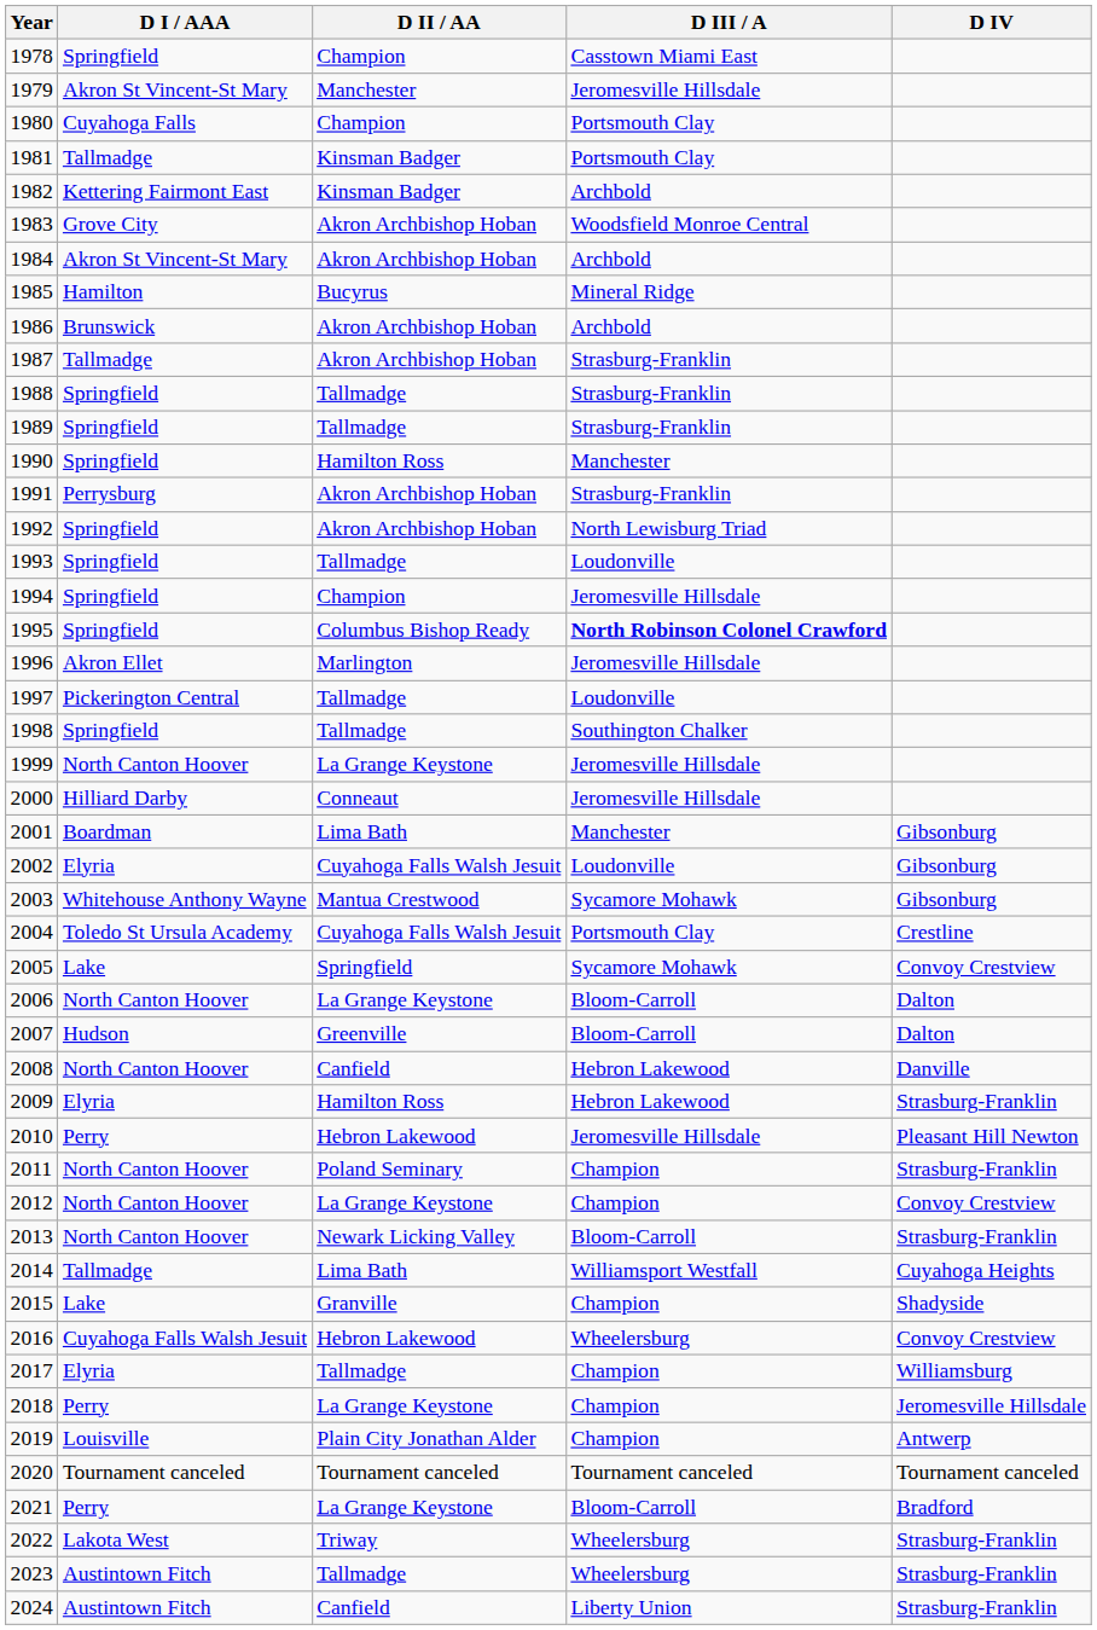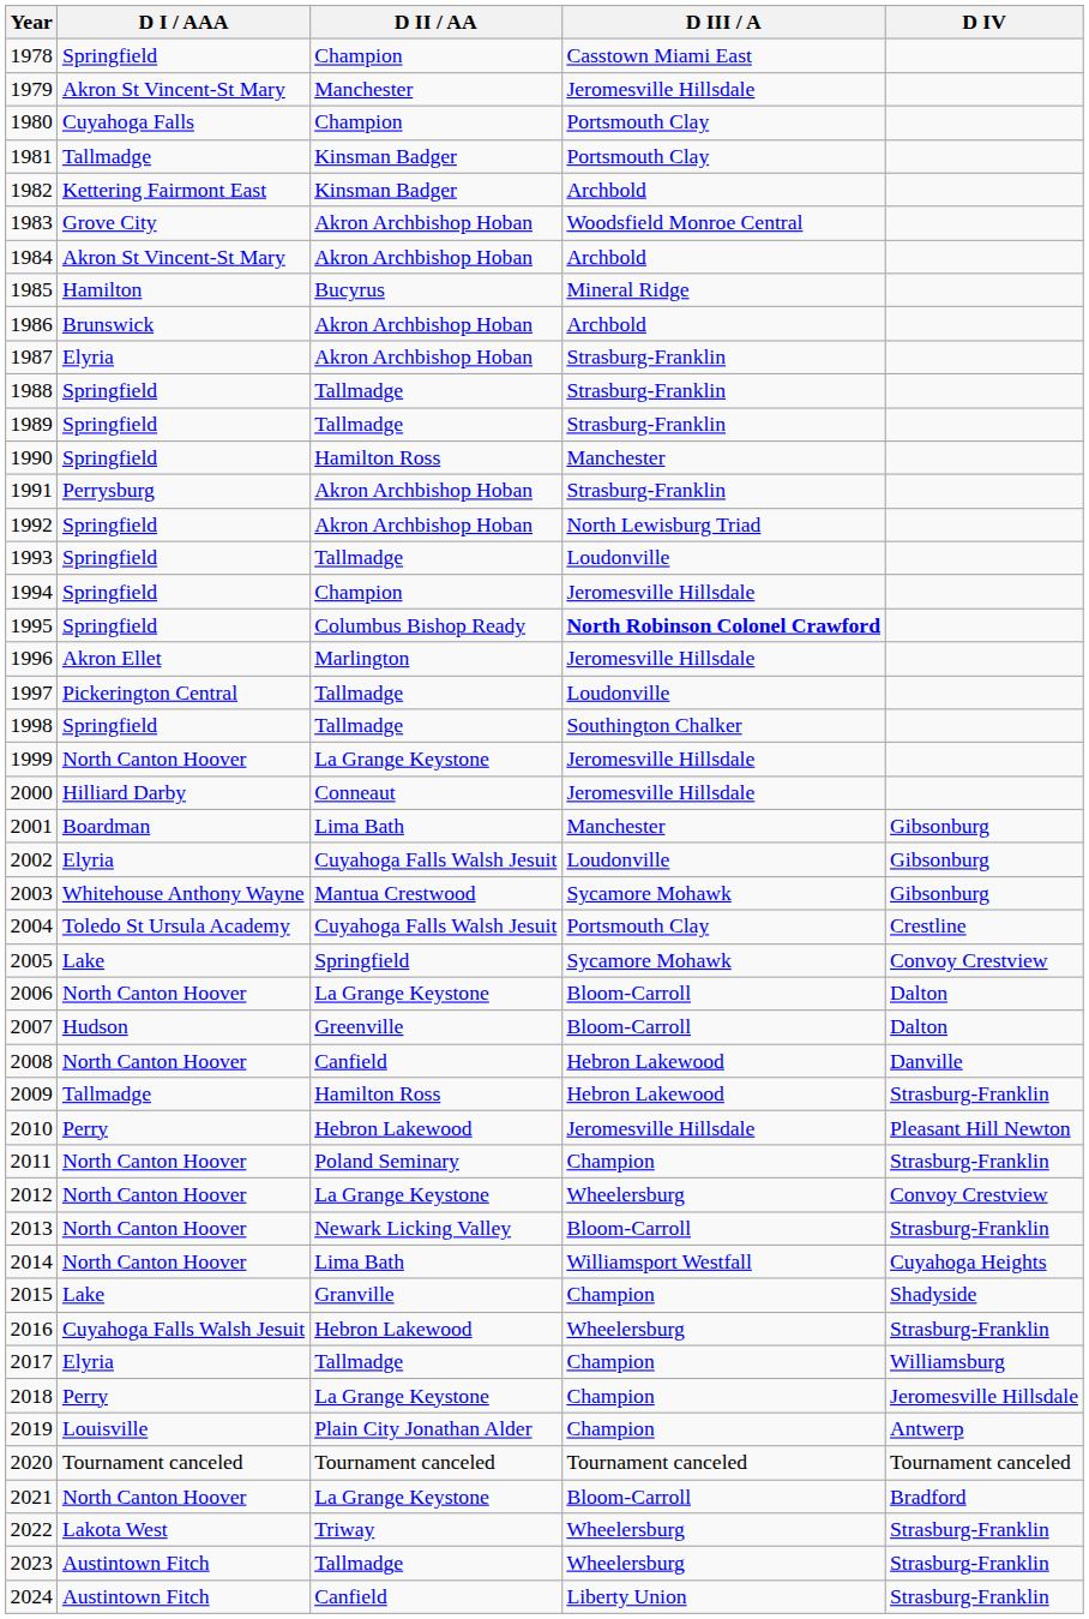 <table class="wikitable">
 <tr>
 <th>Year</th>
 <th>D I / AAA</th>
 <th>D II / AA</th>
 <th>D III / A</th>
 <th>D IV</th>
 </tr>
 <tr>
 <td>1978</td>
 <td><a href='#'>Springfield</a></td>
 <td><a href='#'>Champion</a></td>
 <td><a href='#'>Casstown Miami East</a></td>
 <td></td>
 </tr>
 <tr>
 <td>1979</td>
 <td><a href='#'>Akron St Vincent-St Mary</a></td>
 <td><a href='#'>Manchester</a></td>
 <td><a href='#'>Jeromesville Hillsdale</a></td>
 <td></td>
 </tr>
 <tr>
 <td>1980</td>
 <td><a href='#'>Cuyahoga Falls</a></td>
 <td><a href='#'>Champion</a></td>
 <td><a href='#'>Portsmouth Clay</a></td>
 <td></td>
 </tr>
 <tr>
 <td>1981</td>
 <td><a href='#'>Tallmadge</a></td>
 <td><a href='#'>Kinsman Badger</a></td>
 <td><a href='#'>Portsmouth Clay</a></td>
 <td></td>
 </tr>
 <tr>
 <td>1982</td>
 <td><a href='#'>Kettering Fairmont East</a></td>
 <td><a href='#'>Kinsman Badger</a></td>
 <td><a href='#'>Archbold</a></td>
 <td></td>
 </tr>
 <tr>
 <td>1983</td>
 <td><a href='#'>Grove City</a></td>
 <td><a href='#'>Akron Archbishop Hoban</a></td>
 <td><a href='#'>Woodsfield Monroe Central</a></td>
 <td></td>
 </tr>
 <tr>
 <td>1984</td>
 <td><a href='#'>Akron St Vincent-St Mary</a></td>
 <td><a href='#'>Akron Archbishop Hoban</a></td>
 <td><a href='#'>Archbold</a></td>
 <td></td>
 </tr>
 <tr>
 <td>1985</td>
 <td><a href='#'>Hamilton</a></td>
 <td><a href='#'>Bucyrus</a></td>
 <td><a href='#'>Mineral Ridge</a></td>
 <td></td>
 </tr>
 <tr>
 <td>1986</td>
 <td><a href='#'>Brunswick</a></td>
 <td><a href='#'>Akron Archbishop Hoban</a></td>
 <td><a href='#'>Archbold</a></td>
 <td></td>
 </tr>
 <tr>
 <td>1987</td>
-<td><a href='#'>Tallmadge</a></td>
+<td><a href='#'>Elyria</a></td>
 <td><a href='#'>Akron Archbishop Hoban</a></td>
 <td><a href='#'>Strasburg-Franklin</a></td>
 <td></td>
 </tr>
 <tr>
 <td>1988</td>
 <td><a href='#'>Springfield</a></td>
 <td><a href='#'>Tallmadge</a></td>
 <td><a href='#'>Strasburg-Franklin</a></td>
 <td></td>
 </tr>
 <tr>
 <td>1989</td>
 <td><a href='#'>Springfield</a></td>
 <td><a href='#'>Tallmadge</a></td>
 <td><a href='#'>Strasburg-Franklin</a></td>
 <td></td>
 </tr>
 <tr>
 <td>1990</td>
 <td><a href='#'>Springfield</a></td>
 <td><a href='#'>Hamilton Ross</a></td>
 <td><a href='#'>Manchester</a></td>
 <td></td>
 </tr>
 <tr>
 <td>1991</td>
 <td><a href='#'>Perrysburg</a></td>
 <td><a href='#'>Akron Archbishop Hoban</a></td>
 <td><a href='#'>Strasburg-Franklin</a></td>
 <td></td>
 </tr>
 <tr>
 <td>1992</td>
 <td><a href='#'>Springfield</a></td>
 <td><a href='#'>Akron Archbishop Hoban</a></td>
 <td><a href='#'>North Lewisburg Triad</a></td>
 <td></td>
 </tr>
 <tr>
 <td>1993</td>
 <td><a href='#'>Springfield</a></td>
 <td><a href='#'>Tallmadge</a></td>
 <td><a href='#'>Loudonville</a></td>
 <td></td>
 </tr>
 <tr>
 <td>1994</td>
 <td><a href='#'>Springfield</a></td>
 <td><a href='#'>Champion</a></td>
 <td><a href='#'>Jeromesville Hillsdale</a></td>
 <td></td>
 </tr>
 <tr>
 <td>1995</td>
 <td><a href='#'>Springfield</a></td>
 <td><a href='#'>Columbus Bishop Ready</a></td>
 <td><strong><a href='#'>North Robinson Colonel Crawford</a></strong></td>
 <td></td>
 </tr>
 <tr>
 <td>1996</td>
 <td><a href='#'>Akron Ellet</a></td>
 <td><a href='#'>Marlington</a></td>
 <td><a href='#'>Jeromesville Hillsdale</a></td>
 <td></td>
 </tr>
 <tr>
 <td>1997</td>
 <td><a href='#'>Pickerington Central</a></td>
 <td><a href='#'>Tallmadge</a></td>
 <td><a href='#'>Loudonville</a></td>
 <td></td>
 </tr>
 <tr>
 <td>1998</td>
 <td><a href='#'>Springfield</a></td>
 <td><a href='#'>Tallmadge</a></td>
 <td><a href='#'>Southington Chalker</a></td>
 <td></td>
 </tr>
 <tr>
 <td>1999</td>
 <td><a href='#'>North Canton Hoover</a></td>
 <td><a href='#'>La Grange Keystone</a></td>
 <td><a href='#'>Jeromesville Hillsdale</a></td>
 <td></td>
 </tr>
 <tr>
 <td>2000</td>
 <td><a href='#'>Hilliard Darby</a></td>
 <td><a href='#'>Conneaut</a></td>
 <td><a href='#'>Jeromesville Hillsdale</a></td>
 <td></td>
 </tr>
 <tr>
 <td>2001</td>
 <td><a href='#'>Boardman</a></td>
 <td><a href='#'>Lima Bath</a></td>
 <td><a href='#'>Manchester</a></td>
 <td><a href='#'>Gibsonburg</a></td>
 </tr>
 <tr>
 <td>2002</td>
 <td><a href='#'>Elyria</a></td>
 <td><a href='#'>Cuyahoga Falls Walsh Jesuit</a></td>
 <td><a href='#'>Loudonville</a></td>
 <td><a href='#'>Gibsonburg</a></td>
 </tr>
 <tr>
 <td>2003</td>
 <td><a href='#'>Whitehouse Anthony Wayne</a></td>
 <td><a href='#'>Mantua Crestwood</a></td>
 <td><a href='#'>Sycamore Mohawk</a></td>
 <td><a href='#'>Gibsonburg</a></td>
 </tr>
 <tr>
 <td>2004</td>
 <td><a href='#'>Toledo St Ursula Academy</a></td>
 <td><a href='#'>Cuyahoga Falls Walsh Jesuit</a></td>
 <td><a href='#'>Portsmouth Clay</a></td>
 <td><a href='#'>Crestline</a></td>
 </tr>
 <tr>
 <td>2005</td>
 <td><a href='#'>Lake</a></td>
 <td><a href='#'>Springfield</a></td>
 <td><a href='#'>Sycamore Mohawk</a></td>
 <td><a href='#'>Convoy Crestview</a></td>
 </tr>
 <tr>
 <td>2006</td>
 <td><a href='#'>North Canton Hoover</a></td>
 <td><a href='#'>La Grange Keystone</a></td>
 <td><a href='#'>Bloom-Carroll</a></td>
 <td><a href='#'>Dalton</a></td>
 </tr>
 <tr>
 <td>2007</td>
 <td><a href='#'>Hudson</a></td>
 <td><a href='#'>Greenville</a></td>
 <td><a href='#'>Bloom-Carroll</a></td>
 <td><a href='#'>Dalton</a></td>
 </tr>
 <tr>
 <td>2008</td>
 <td><a href='#'>North Canton Hoover</a></td>
 <td><a href='#'>Canfield</a></td>
 <td><a href='#'>Hebron Lakewood</a></td>
 <td><a href='#'>Danville</a></td>
 </tr>
 <tr>
 <td>2009</td>
-<td><a href='#'>Elyria</a></td>
+<td><a href='#'>Tallmadge</a></td>
 <td><a href='#'>Hamilton Ross</a></td>
 <td><a href='#'>Hebron Lakewood</a></td>
 <td><a href='#'>Strasburg-Franklin</a></td>
 </tr>
 <tr>
 <td>2010</td>
 <td><a href='#'>Perry</a></td>
 <td><a href='#'>Hebron Lakewood</a></td>
 <td><a href='#'>Jeromesville Hillsdale</a></td>
 <td><a href='#'>Pleasant Hill Newton</a></td>
 </tr>
 <tr>
 <td>2011</td>
 <td><a href='#'>North Canton Hoover</a></td>
 <td><a href='#'>Poland Seminary</a></td>
 <td><a href='#'>Champion</a></td>
 <td><a href='#'>Strasburg-Franklin</a></td>
 </tr>
 <tr>
 <td>2012</td>
 <td><a href='#'>North Canton Hoover</a></td>
 <td><a href='#'>La Grange Keystone</a></td>
-<td><a href='#'>Champion</a></td>
+<td><a href='#'>Wheelersburg</a></td>
 <td><a href='#'>Convoy Crestview</a></td>
 </tr>
 <tr>
 <td>2013</td>
 <td><a href='#'>North Canton Hoover</a></td>
 <td><a href='#'>Newark Licking Valley</a></td>
 <td><a href='#'>Bloom-Carroll</a></td>
 <td><a href='#'>Strasburg-Franklin</a></td>
 </tr>
 <tr>
 <td>2014</td>
-<td><a href='#'>Tallmadge</a></td>
+<td><a href='#'>North Canton Hoover</a></td>
 <td><a href='#'>Lima Bath</a></td>
 <td><a href='#'>Williamsport Westfall</a></td>
 <td><a href='#'>Cuyahoga Heights</a></td>
 </tr>
 <tr>
 <td>2015</td>
 <td><a href='#'>Lake</a></td>
 <td><a href='#'>Granville</a></td>
 <td><a href='#'>Champion</a></td>
 <td><a href='#'>Shadyside</a></td>
 </tr>
 <tr>
 <td>2016</td>
 <td><a href='#'>Cuyahoga Falls Walsh Jesuit</a></td>
 <td><a href='#'>Hebron Lakewood</a></td>
 <td><a href='#'>Wheelersburg</a></td>
-<td><a href='#'>Convoy Crestview</a></td>
+<td><a href='#'>Strasburg-Franklin</a></td>
 </tr>
 <tr>
 <td>2017</td>
 <td><a href='#'>Elyria</a></td>
 <td><a href='#'>Tallmadge</a></td>
 <td><a href='#'>Champion</a></td>
 <td><a href='#'>Williamsburg</a></td>
 </tr>
 <tr>
 <td>2018</td>
 <td><a href='#'>Perry</a></td>
 <td><a href='#'>La Grange Keystone</a></td>
 <td><a href='#'>Champion</a></td>
 <td><a href='#'>Jeromesville Hillsdale</a></td>
 </tr>
 <tr>
 <td>2019</td>
 <td><a href='#'>Louisville</a></td>
 <td><a href='#'>Plain City Jonathan Alder</a></td>
 <td><a href='#'>Champion</a></td>
 <td><a href='#'>Antwerp</a></td>
 </tr>
 <tr>
 <td>2020</td>
 <td>Tournament canceled</td>
 <td>Tournament canceled</td>
 <td>Tournament canceled</td>
 <td>Tournament canceled</td>
 </tr>
 <tr>
 <td>2021</td>
-<td><a href='#'>Perry</a></td>
+<td><a href='#'>North Canton Hoover</a></td>
 <td><a href='#'>La Grange Keystone</a></td>
 <td><a href='#'>Bloom-Carroll</a></td>
 <td><a href='#'>Bradford</a></td>
 </tr>
 <tr>
 <td>2022</td>
 <td><a href='#'>Lakota West</a></td>
 <td><a href='#'>Triway</a></td>
 <td><a href='#'>Wheelersburg</a></td>
 <td><a href='#'>Strasburg-Franklin</a></td>
 </tr>
 <tr>
 <td>2023</td>
 <td><a href='#'>Austintown Fitch</a></td>
 <td><a href='#'>Tallmadge</a></td>
 <td><a href='#'>Wheelersburg</a></td>
 <td><a href='#'>Strasburg-Franklin</a></td>
 </tr>
 <tr>
 <td>2024</td>
 <td><a href='#'>Austintown Fitch</a></td>
 <td><a href='#'>Canfield</a></td>
 <td><a href='#'>Liberty Union</a></td>
 <td><a href='#'>Strasburg-Franklin</a></td>
 </tr>
 </table>
